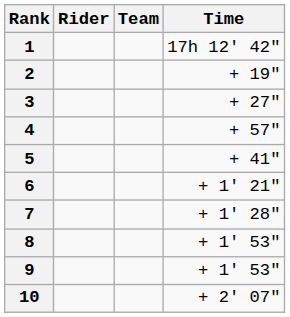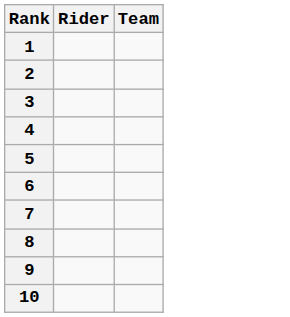 <table class="wikitable" margin-bottom:0;">
 <tr>
 <th scope="col">Rank</th>
 <th scope="col">Rider</th>
 <th scope="col">Team</th>
-<th scope="col">Time</th>
 </tr>
 <tr>
 <th scope="row">1</th>
 <td> </td>
 <td></td>
-<td align="right">17h 12' 42"</td>
 </tr>
 <tr>
 <th scope="row">2</th>
 <td> </td>
 <td></td>
-<td align="right">+ 19"</td>
 </tr>
 <tr>
 <th scope="row">3</th>
 <td></td>
 <td></td>
-<td align="right">+ 27"</td>
 </tr>
 <tr>
 <th scope="row">4</th>
 <td></td>
 <td></td>
-<td align="right">+ 57"</td>
 </tr>
 <tr>
 <th scope="row">5</th>
 <td></td>
 <td></td>
-<td align="right">+ 41"</td>
 </tr>
 <tr>
 <th scope="row">6</th>
 <td></td>
 <td></td>
-<td align="right">+ 1' 21"</td>
 </tr>
 <tr>
 <th scope="row">7</th>
 <td></td>
 <td></td>
-<td align="right">+ 1' 28"</td>
 </tr>
 <tr>
 <th scope="row">8</th>
 <td></td>
 <td></td>
-<td align="right">+ 1' 53"</td>
 </tr>
 <tr>
 <th scope="row">9</th>
 <td></td>
 <td></td>
-<td align="right">+ 1' 53"</td>
 </tr>
 <tr>
 <th scope="row">10</th>
 <td></td>
 <td></td>
-<td align="right">+ 2' 07"</td>
 </tr>
 </table>
